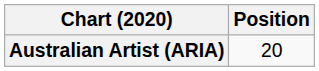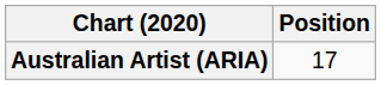 <table class="wikitable plainrowheaders" style="text-align:center">
 <tr>
 <th scope="col">Chart (2020)</th>
 <th scope="col">Position</th>
 </tr>
 <tr>
 <th scope="row">Australian Artist (ARIA)</th>
-<td>20</td>
+<td>17</td>
 </tr>
 </table>
